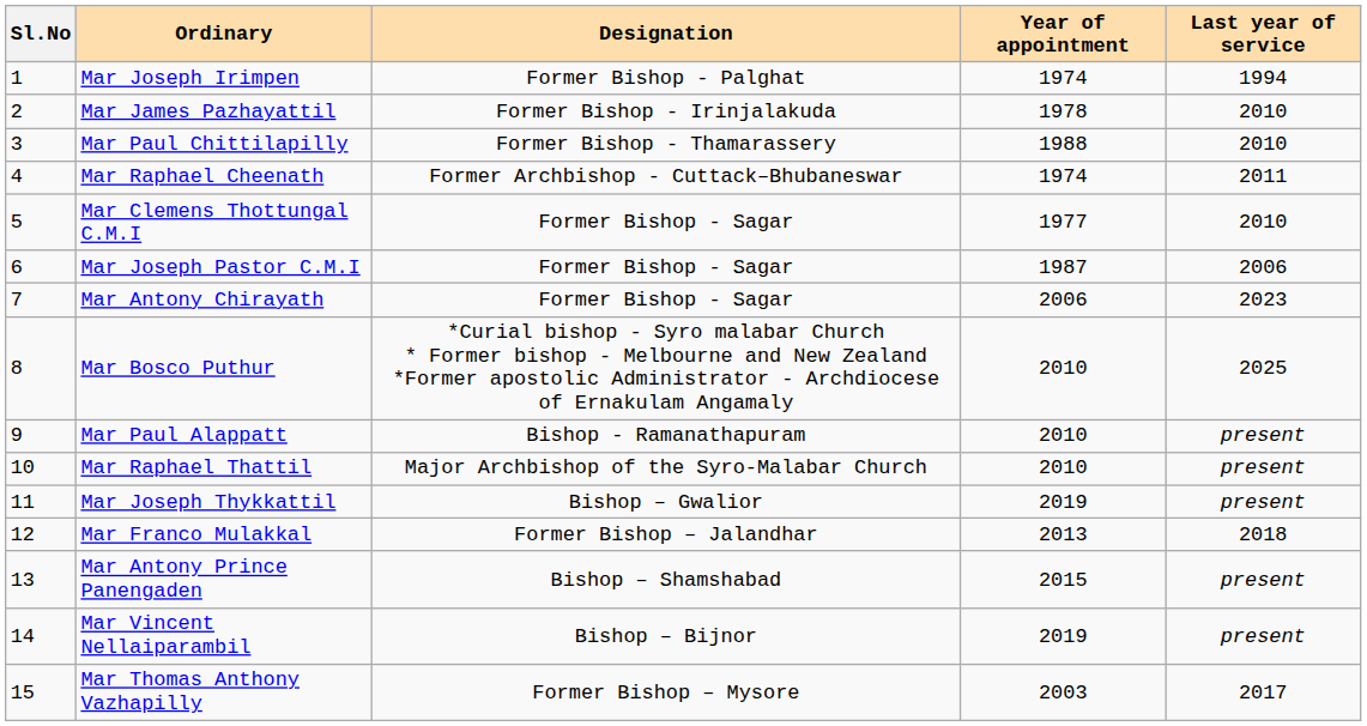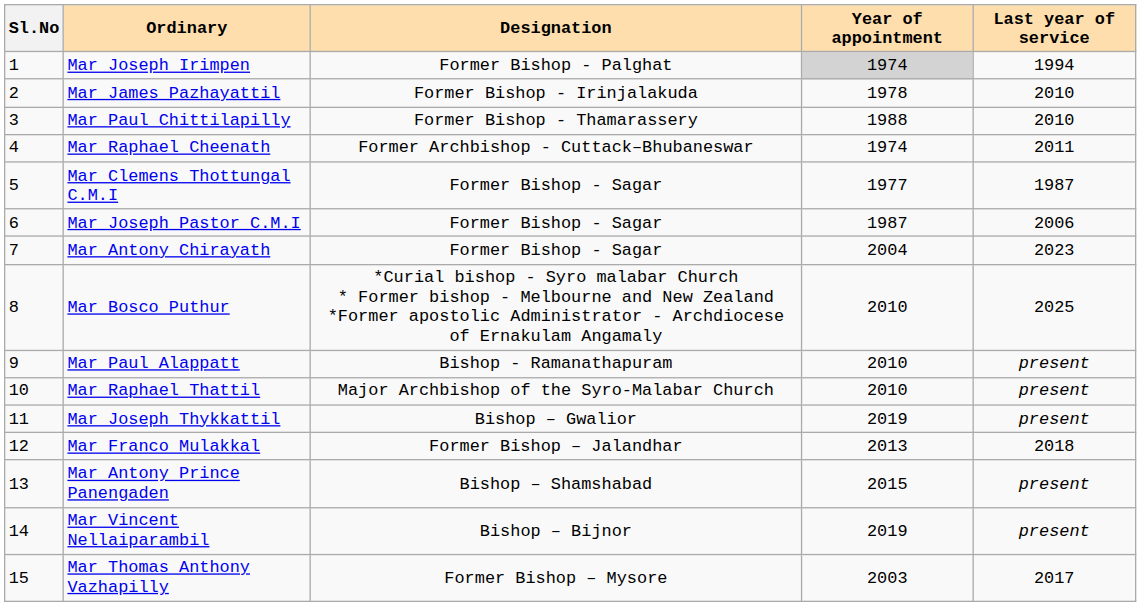 <table class="wikitable">
 <tr>
 <th>Sl.No</th>
 <th style="background: #ffdead;">Ordinary</th>
 <th style="background: #ffdead;">Designation</th>
 <th style="background: #ffdead;">Year of appointment</th>
 <th style="background: #ffdead;">Last year of service</th>
 </tr>
 <tr>
 <td>1</td>
 <td><a href='#'>Mar Joseph Irimpen</a></td>
 <td align="center">Former Bishop - Palghat</td>
-<td align="center">1974</td>
+<td align="center" style="background: lightgrey;">1974</td>
 <td align="center">1994</td>
 </tr>
 <tr>
 <td>2</td>
 <td><a href='#'>Mar James Pazhayattil</a></td>
 <td align="center">Former Bishop -  Irinjalakuda</td>
 <td align="center">1978</td>
 <td align="center">2010</td>
 </tr>
 <tr>
 <td>3</td>
 <td><a href='#'>Mar Paul Chittilapilly</a></td>
 <td align="center">Former Bishop - Thamarassery</td>
 <td align="center">1988</td>
 <td align="center">2010</td>
 </tr>
 <tr>
 <td>4</td>
 <td><a href='#'>Mar Raphael Cheenath</a></td>
 <td align="center">Former Archbishop - Cuttack–Bhubaneswar</td>
 <td align="center">1974</td>
 <td align="center">2011</td>
 </tr>
 <tr>
 <td>5</td>
 <td><a href='#'>Mar Clemens Thottungal C.M.I</a></td>
 <td align="center">Former Bishop - Sagar</td>
 <td align="center">1977</td>
-<td align="center">2010</td>
+<td align="center">1987</td>
 </tr>
 <tr>
 <td>6</td>
 <td><a href='#'>Mar Joseph Pastor C.M.I</a></td>
 <td align="center">Former Bishop - Sagar</td>
 <td align="center">1987</td>
 <td align="center">2006</td>
 </tr>
 <tr>
 <td>7</td>
 <td><a href='#'>Mar Antony Chirayath</a></td>
 <td align="center">Former Bishop - Sagar</td>
-<td align="center">2006</td>
+<td align="center">2004</td>
 <td align="center">2023</td>
 </tr>
 <tr>
 <td>8</td>
 <td><a href='#'>Mar Bosco Puthur</a></td>
 <td align="center">*Curial bishop - Syro malabar Church<br>* Former bishop - Melbourne and New Zealand<br>*Former apostolic Administrator - Archdiocese of Ernakulam Angamaly</td>
 <td align="center">2010</td>
 <td align="center">2025</td>
 </tr>
 <tr>
 <td>9</td>
 <td><a href='#'>Mar Paul Alappatt</a></td>
 <td align="center">Bishop - Ramanathapuram</td>
 <td align="center">2010</td>
 <td align="center"><em>present</em></td>
 </tr>
 <tr>
 <td>10</td>
 <td><a href='#'>Mar Raphael Thattil</a></td>
 <td align="center">Major Archbishop of the Syro-Malabar Church</td>
 <td align="center">2010</td>
 <td align="center"><em>present</em></td>
 </tr>
 <tr>
 <td>11</td>
 <td><a href='#'>Mar Joseph Thykkattil</a></td>
 <td align="center">Bishop – Gwalior</td>
 <td align="center">2019</td>
 <td align="center"><em>present</em></td>
 </tr>
 <tr>
 <td>12</td>
 <td><a href='#'>Mar Franco Mulakkal</a></td>
 <td align="center">Former Bishop – Jalandhar</td>
 <td align="center">2013</td>
 <td align="center">2018</td>
 </tr>
 <tr>
 <td>13</td>
 <td><a href='#'>Mar Antony Prince Panengaden</a></td>
 <td align="center">Bishop – Shamshabad</td>
 <td align="center">2015</td>
 <td align="center"><em>present</em></td>
 </tr>
 <tr>
 <td>14</td>
 <td><a href='#'>Mar Vincent Nellaiparambil</a></td>
 <td align="center">Bishop – Bijnor</td>
 <td align="center">2019</td>
 <td align="center"><em>present</em></td>
 </tr>
 <tr>
 <td>15</td>
 <td><a href='#'>Mar Thomas Anthony Vazhapilly</a></td>
 <td align="center">Former Bishop – Mysore</td>
 <td align="center">2003</td>
 <td align="center">2017</td>
 </tr>
 </table>
